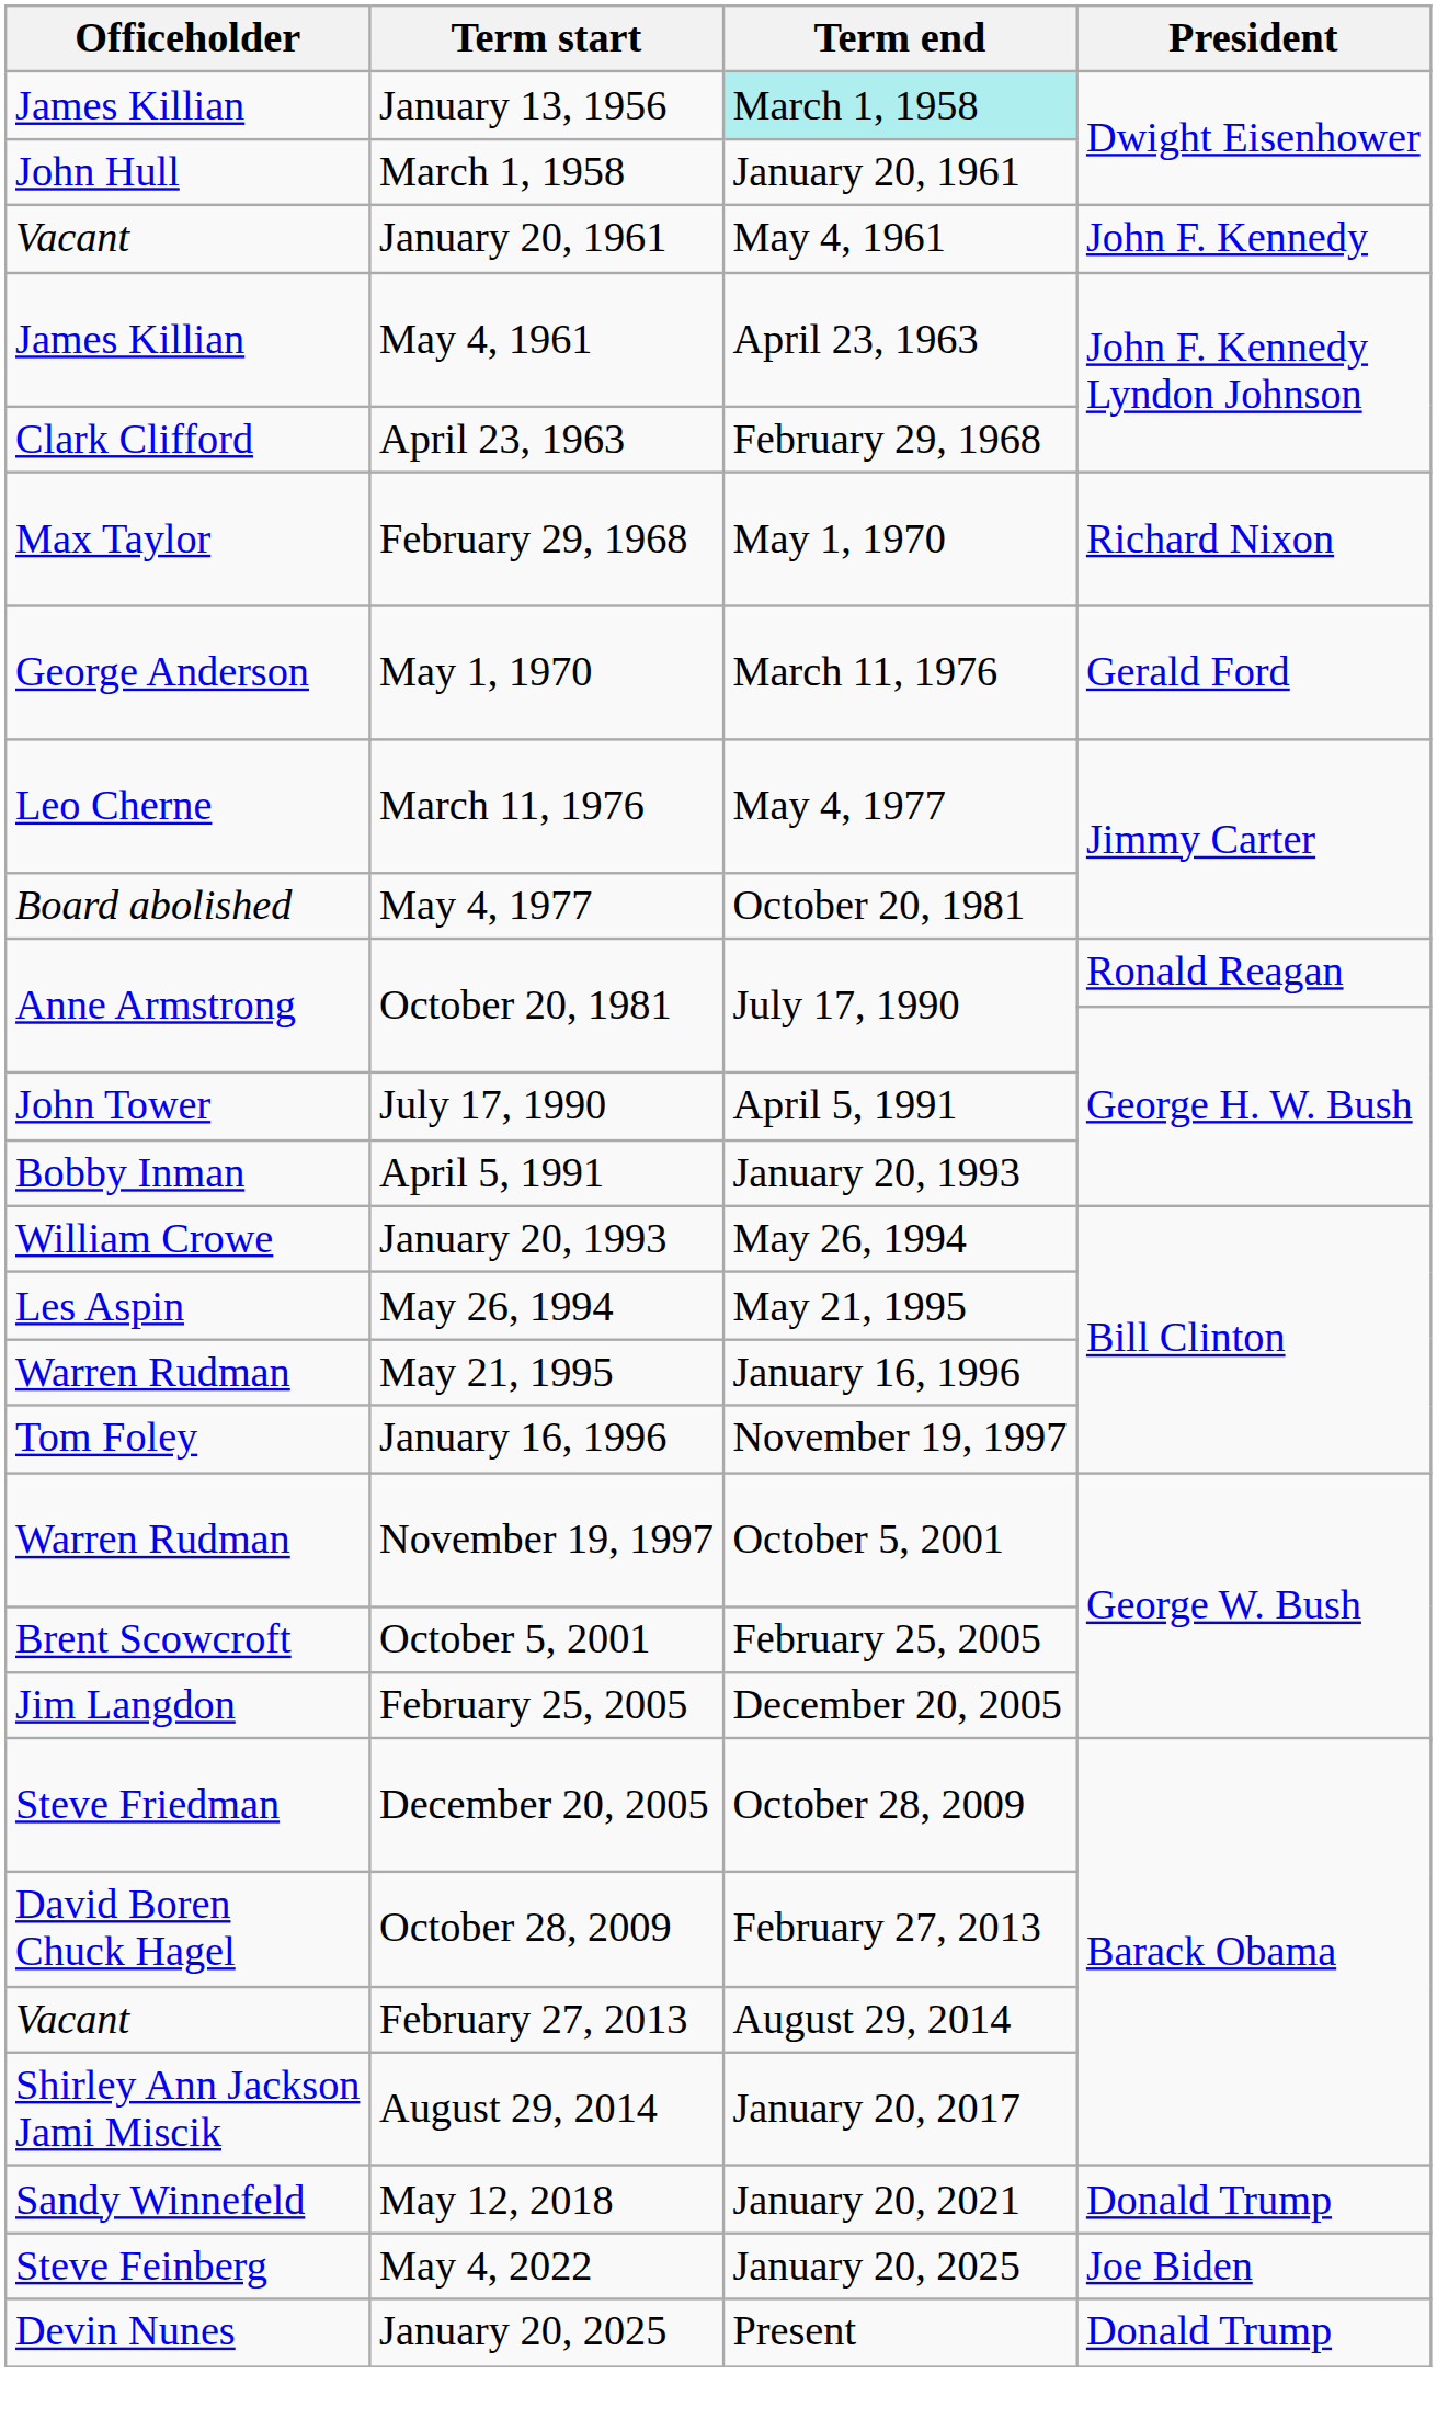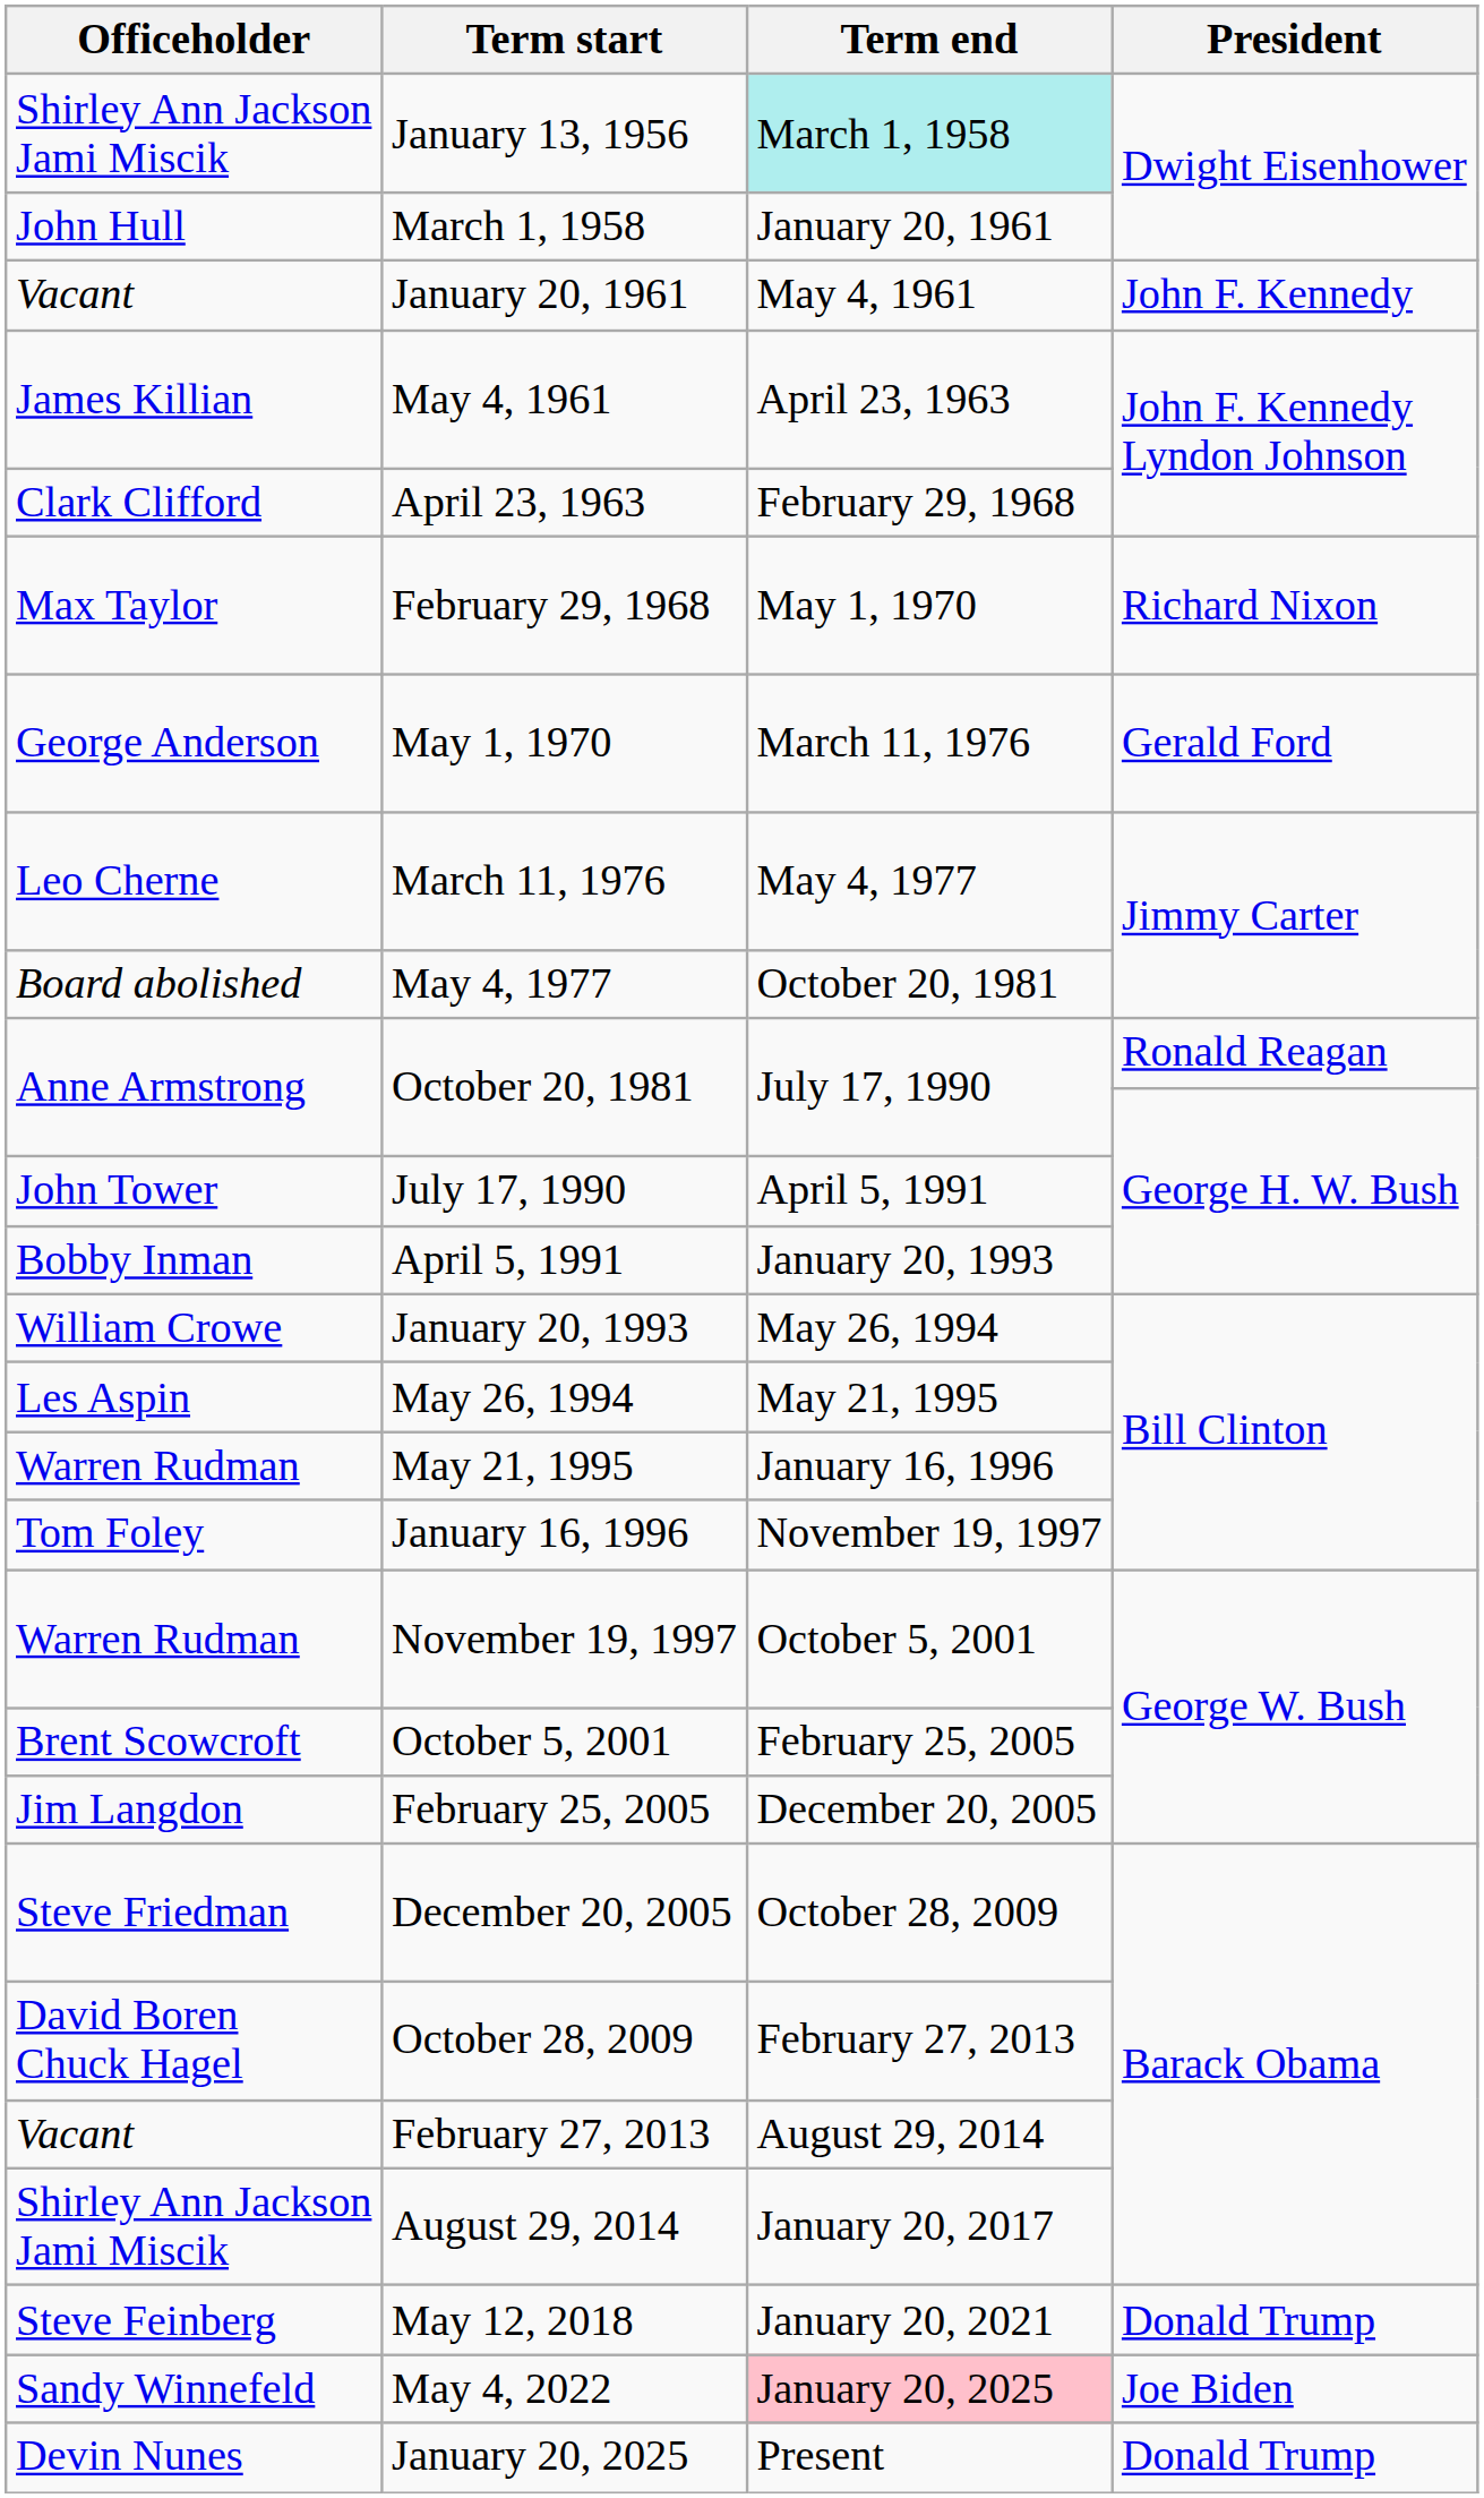 <table class="wikitable">
 <tr>
 <th>Officeholder</th>
 <th>Term start</th>
 <th>Term end</th>
 <th>President</th>
 </tr>
 <tr>
-<td><a href='#'>James Killian</a></td>
+<td><a href='#'>Shirley Ann Jackson</a><br><a href='#'>Jami Miscik</a></td>
 <td>January 13, 1956</td>
 <td style="background: paleturquoise;">March 1, 1958</td>
 <td rowspan=2><a href='#'>Dwight Eisenhower</a></td>
 </tr>
 <tr>
 <td><a href='#'>John Hull</a></td>
 <td>March 1, 1958</td>
 <td>January 20, 1961</td>
 </tr>
 <tr>
 <td><em>Vacant</em></td>
 <td>January 20, 1961</td>
 <td>May 4, 1961</td>
 <td rowspan=2><a href='#'>John F. Kennedy</a></td>
 </tr>
 <tr>
 <td rowspan=2 style="padding-top: 1em; padding-bottom: 1em;"><a href='#'>James Killian</a></td>
 <td rowspan=2 style="padding-top: 1em; padding-bottom: 1em;">May 4, 1961</td>
 <td rowspan=2 style="padding-top: 1em; padding-bottom: 1em;">April 23, 1963</td>
 </tr>
 <tr>
 <td rowspan=3><a href='#'>John F. Kennedy</a><br><a href='#'>Lyndon Johnson</a></td>
 </tr>
 <tr>
 <td><a href='#'>Clark Clifford</a></td>
 <td>April 23, 1963</td>
 <td>February 29, 1968</td>
 </tr>
 <tr>
 <td rowspan=2 style="padding-top: 1em; padding-bottom: 1em;"><a href='#'>Max Taylor</a></td>
 <td rowspan=2 style="padding-top: 1em; padding-bottom: 1em;">February 29, 1968</td>
 <td rowspan=2 style="padding-top: 1em; padding-bottom: 1em;">May 1, 1970</td>
 </tr>
 <tr>
 <td rowspan=2><a href='#'>Richard Nixon</a></td>
 </tr>
 <tr>
 <td rowspan=2 style="padding-top: 1em; padding-bottom: 1em;"><a href='#'>George Anderson</a></td>
 <td rowspan=2 style="padding-top: 1em; padding-bottom: 1em;">May 1, 1970</td>
 <td rowspan=2 style="padding-top: 1em; padding-bottom: 1em;">March 11, 1976</td>
 </tr>
 <tr>
 <td rowspan=2><a href='#'>Gerald Ford</a></td>
 </tr>
 <tr>
 <td rowspan=2 style="padding-top: 1em; padding-bottom: 1em;"><a href='#'>Leo Cherne</a></td>
 <td rowspan=2 style="padding-top: 1em; padding-bottom: 1em;">March 11, 1976</td>
 <td rowspan=2 style="padding-top: 1em; padding-bottom: 1em;">May 4, 1977</td>
 </tr>
 <tr>
 <td rowspan=2><a href='#'>Jimmy Carter</a></td>
 </tr>
 <tr>
 <td><em>Board abolished</em></td>
 <td>May 4, 1977</td>
 <td>October 20, 1981</td>
 </tr>
 <tr>
 <td rowspan=2 style="padding-top: 1em; padding-bottom: 1em;"><a href='#'>Anne Armstrong</a></td>
 <td rowspan=2 style="padding-top: 1em; padding-bottom: 1em;">October 20, 1981</td>
 <td rowspan=2 style="padding-top: 1em; padding-bottom: 1em;">July 17, 1990</td>
 <td><a href='#'>Ronald Reagan</a></td>
 </tr>
 <tr>
 <td rowspan=3><a href='#'>George H. W. Bush</a></td>
 </tr>
 <tr>
 <td><a href='#'>John Tower</a></td>
 <td>July 17, 1990</td>
 <td>April 5, 1991</td>
 </tr>
 <tr>
 <td><a href='#'>Bobby Inman</a><br></td>
 <td>April 5, 1991</td>
 <td>January 20, 1993</td>
 </tr>
 <tr>
 <td><a href='#'>William Crowe</a></td>
 <td>January 20, 1993</td>
 <td>May 26, 1994</td>
 <td rowspan=5><a href='#'>Bill Clinton</a></td>
 </tr>
 <tr>
 <td><a href='#'>Les Aspin</a></td>
 <td>May 26, 1994</td>
 <td>May 21, 1995</td>
 </tr>
 <tr>
 <td><a href='#'>Warren Rudman</a><br></td>
 <td>May 21, 1995</td>
 <td>January 16, 1996</td>
 </tr>
 <tr>
 <td><a href='#'>Tom Foley</a></td>
 <td>January 16, 1996</td>
 <td>November 19, 1997</td>
 </tr>
 <tr>
 <td rowspan=2 style="padding-top: 1em; padding-bottom: 1em;"><a href='#'>Warren Rudman</a><br></td>
 <td rowspan=2 style="padding-top: 1em; padding-bottom: 1em;">November 19, 1997</td>
 <td rowspan=2 style="padding-top: 1em; padding-bottom: 1em;">October 5, 2001</td>
 </tr>
 <tr>
 <td rowspan=4><a href='#'>George W. Bush</a></td>
 </tr>
 <tr>
 <td><a href='#'>Brent Scowcroft</a></td>
 <td>October 5, 2001</td>
 <td>February 25, 2005</td>
 </tr>
 <tr>
 <td><a href='#'>Jim Langdon</a></td>
 <td>February 25, 2005</td>
 <td>December 20, 2005</td>
 </tr>
 <tr>
 <td rowspan=2 style="padding-top: 1em; padding-bottom: 1em;"><a href='#'>Steve Friedman</a></td>
 <td rowspan=2 style="padding-top: 1em; padding-bottom: 1em;">December 20, 2005</td>
 <td rowspan=2 style="padding-top: 1em; padding-bottom: 1em;">October 28, 2009</td>
 </tr>
 <tr>
 <td rowspan=4><a href='#'>Barack Obama</a></td>
 </tr>
 <tr>
 <td><a href='#'>David Boren</a><br><a href='#'>Chuck Hagel</a></td>
 <td>October 28, 2009</td>
 <td>February 27, 2013</td>
 </tr>
 <tr>
 <td><em>Vacant</em></td>
 <td>February 27, 2013</td>
 <td>August 29, 2014</td>
 </tr>
 <tr>
 <td><a href='#'>Shirley Ann Jackson</a><br><a href='#'>Jami Miscik</a></td>
 <td>August 29, 2014</td>
 <td>January 20, 2017</td>
 </tr>
 <tr>
-<td><a href='#'>Sandy Winnefeld</a></td>
+<td><a href='#'>Steve Feinberg</a></td>
 <td>May 12, 2018</td>
 <td>January 20, 2021</td>
 <td><a href='#'>Donald Trump</a></td>
 </tr>
 <tr>
-<td><a href='#'>Steve Feinberg</a></td>
+<td><a href='#'>Sandy Winnefeld</a></td>
 <td>May 4, 2022</td>
-<td>January 20, 2025</td>
+<td style="background: pink;">January 20, 2025</td>
 <td><a href='#'>Joe Biden</a></td>
 </tr>
 <tr>
 <td><a href='#'>Devin Nunes</a></td>
 <td>January 20, 2025</td>
 <td>Present</td>
 <td><a href='#'>Donald Trump</a></td>
 </tr>
 </table>
